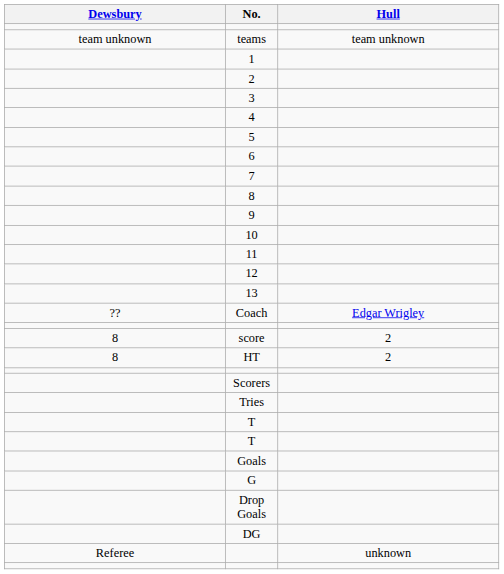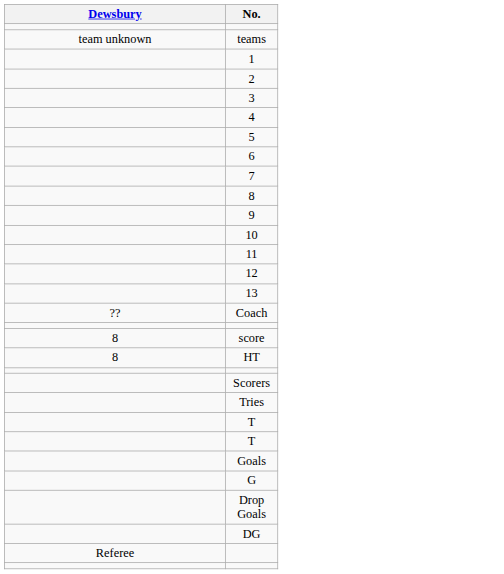 <table class="wikitable" style="text-align:center;">
 <tr>
 <th width=280 abbr=winner><a href='#'>Dewsbury</a></th>
 <th width=60 abbr="Number">No.</th>
-<th width=280 abbr=runner-up><a href='#'>Hull</a></th>
 </tr>
 <tr>
-<td></td>
 <td></td>
 <td></td>
 </tr>
 <tr>
 <td>team unknown</td>
 <td>teams</td>
-<td>team unknown</td>
 </tr>
 <tr>
 <td></td>
 <td>1</td>
-<td></td>
 </tr>
 <tr>
 <td></td>
 <td>2</td>
-<td></td>
 </tr>
 <tr>
 <td></td>
 <td>3</td>
-<td></td>
 </tr>
 <tr>
 <td></td>
 <td>4</td>
-<td></td>
 </tr>
 <tr>
 <td></td>
 <td>5</td>
-<td></td>
 </tr>
 <tr>
 <td></td>
 <td>6</td>
-<td></td>
 </tr>
 <tr>
 <td></td>
 <td>7</td>
-<td></td>
 </tr>
 <tr>
 <td></td>
 <td>8</td>
-<td></td>
 </tr>
 <tr>
 <td></td>
 <td>9</td>
-<td></td>
 </tr>
 <tr>
 <td></td>
 <td>10</td>
-<td></td>
 </tr>
 <tr>
 <td></td>
 <td>11</td>
-<td></td>
 </tr>
 <tr>
 <td></td>
 <td>12</td>
-<td></td>
 </tr>
 <tr>
 <td></td>
 <td>13</td>
-<td></td>
 </tr>
 <tr>
 <td>??</td>
 <td>Coach</td>
-<td><a href='#'>Edgar Wrigley</a></td>
 </tr>
 <tr>
-<td></td>
 <td></td>
 <td></td>
 </tr>
 <tr>
 <td>8</td>
 <td>score</td>
-<td>2</td>
 </tr>
 <tr>
 <td>8</td>
 <td>HT</td>
-<td>2</td>
 </tr>
 <tr>
-<td></td>
 <td></td>
 <td></td>
 </tr>
 <tr>
 <td></td>
 <td>Scorers</td>
+</tr>
+<tr>
+<td></td>
+<td>Tries</td>
+</tr>
+<tr>
+<td></td>
+<td>T</td>
+</tr>
+<tr>
+<td></td>
+<td>T</td>
+</tr>
+<tr>
+<td></td>
+<td>Goals</td>
+</tr>
+<tr>
+<td></td>
+<td>G</td>
+</tr>
+<tr>
+<td></td>
+<td>Drop Goals</td>
+</tr>
+<tr>
+<td></td>
+<td>DG</td>
+</tr>
+<tr>
+<td>Referee</td>
 <td></td>
 </tr>
 <tr>
 <td></td>
-<td>Tries</td>
-<td></td>
-</tr>
-<tr>
-<td></td>
-<td>T</td>
-<td></td>
-</tr>
-<tr>
-<td></td>
-<td>T</td>
-<td></td>
-</tr>
-<tr>
-<td></td>
-<td>Goals</td>
-<td></td>
-</tr>
-<tr>
-<td></td>
-<td>G</td>
-<td></td>
-</tr>
-<tr>
-<td></td>
-<td>Drop Goals</td>
-<td></td>
-</tr>
-<tr>
-<td></td>
-<td>DG</td>
-<td></td>
-</tr>
-<tr>
-<td>Referee</td>
-<td></td>
-<td>unknown</td>
-</tr>
-<tr>
-<td></td>
-<td></td>
 <td></td>
 </tr>
 </table>
